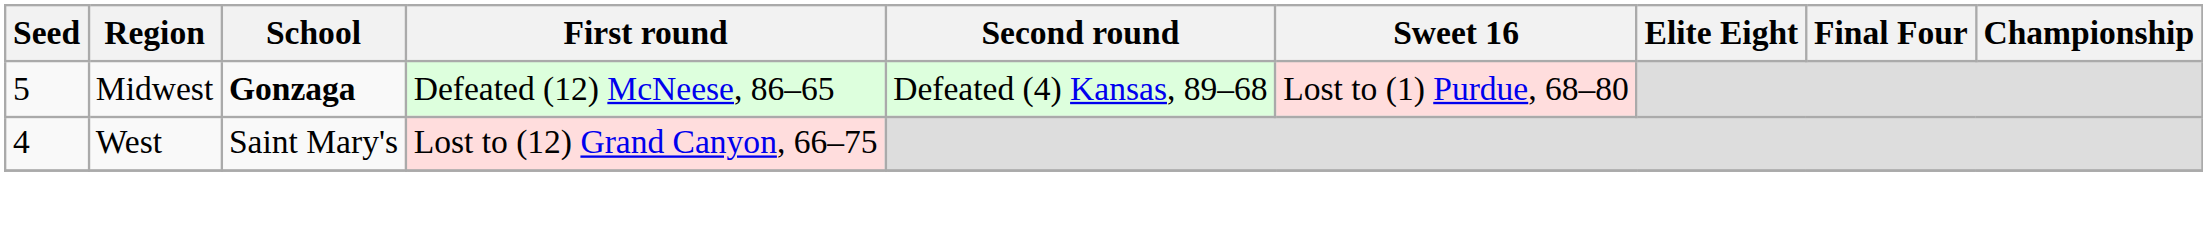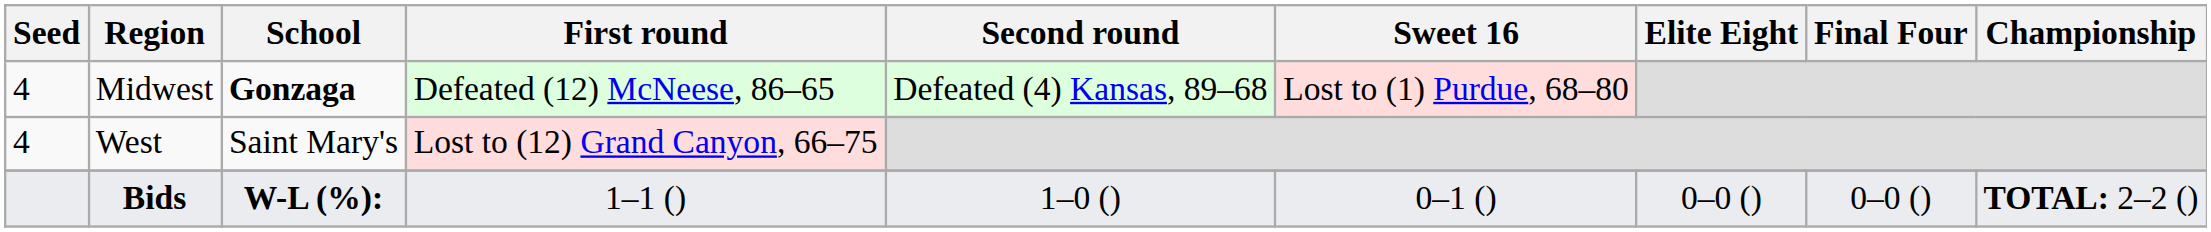 <table class="sortable wikitable" style="white-space:nowrap; font-size:90%;">
 <tr>
 <th>Seed</th>
 <th>Region</th>
 <th>School</th>
 <th>First round</th>
 <th>Second round</th>
 <th>Sweet 16</th>
 <th>Elite Eight</th>
 <th>Final Four</th>
 <th>Championship</th>
 </tr>
 <tr>
-<td>5</td>
+<td>4</td>
 <td>Midwest</td>
 <td><strong>Gonzaga</strong></td>
 <td style="background:#ddffdd;">Defeated (12) <a href='#'>McNeese</a>, 86–65</td>
 <td style="background:#ddffdd;">Defeated (4) <a href='#'>Kansas</a>, 89–68</td>
 <td style="background:#ffdddd;">Lost to (1) <a href='#'>Purdue</a>, 68–80</td>
 <td style="background:#ddd;" colspan=3></td>
 </tr>
 <tr>
 <td>4</td>
 <td>West</td>
 <td>Saint Mary's</td>
 <td style="background:#ffdddd;">Lost to (12) <a href='#'>Grand Canyon</a>, 66–75</td>
 <td style="background:#ddd;" colspan=5></td>
 </tr>
 <tr>
 </tr>
+<tr class="sortbottom"  style="text-align:center; background:#EAECF0;">
+<td></td>
+<td><strong>Bids</strong></td>
+<td><strong>W-L (%):</strong></td>
+<td>1–1 ()</td>
+<td>1–0 ()</td>
+<td>0–1 ()</td>
+<td>0–0 ()</td>
+<td>0–0 ()</td>
+<td><strong>TOTAL:</strong> 2–2 ()</td>
+</tr>
 </table>
